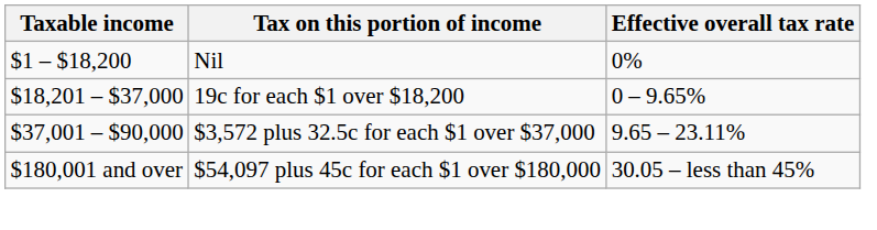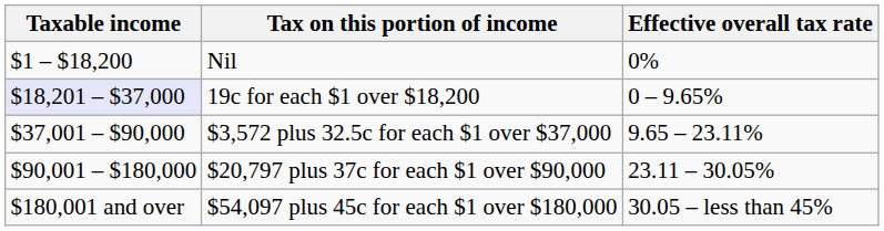 <table class="wikitable">
 <tr>
 <th>Taxable income</th>
 <th>Tax on this portion of income</th>
 <th>Effective overall tax rate</th>
 </tr>
 <tr>
 <td>$1 – $18,200</td>
 <td>Nil</td>
 <td>0%</td>
 </tr>
 <tr>
-<td>$18,201 – $37,000</td>
+<td style="background: lavender;">$18,201 – $37,000</td>
 <td>19c for each $1 over $18,200</td>
 <td>0 – 9.65%</td>
 </tr>
 <tr>
 <td>$37,001 – $90,000</td>
 <td>$3,572 plus 32.5c for each $1 over $37,000</td>
 <td>9.65 – 23.11%</td>
 </tr>
 <tr>
+<td>$90,001 – $180,000</td>
+<td>$20,797 plus 37c for each $1 over $90,000</td>
+<td>23.11 – 30.05%</td>
+</tr>
+<tr>
 <td>$180,001 and over</td>
 <td>$54,097 plus 45c for each $1 over $180,000</td>
 <td>30.05 – less than 45%</td>
 </tr>
 </table>
